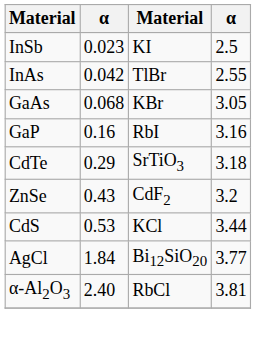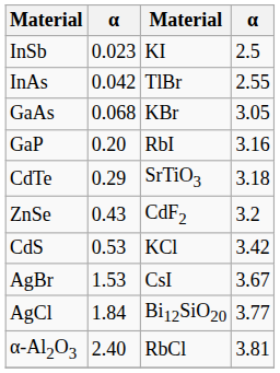 <table class="wikitable" style="margin: 1em auto">
 <tr>
 <th>Material</th>
 <th>α</th>
 <th>Material</th>
 <th>α</th>
 </tr>
 <tr>
 <td>InSb</td>
 <td>0.023</td>
 <td>KI</td>
 <td>2.5</td>
 </tr>
 <tr>
 <td>InAs</td>
 <td>0.042</td>
 <td>TlBr</td>
 <td>2.55</td>
 </tr>
 <tr>
 <td>GaAs</td>
 <td>0.068</td>
 <td>KBr</td>
 <td>3.05</td>
 </tr>
 <tr>
 <td>GaP</td>
-<td>0.16</td>
+<td>0.20</td>
 <td>RbI</td>
 <td>3.16</td>
 </tr>
 <tr>
 <td>CdTe</td>
 <td>0.29</td>
 <td>SrTiO<sub>3</sub></td>
 <td>3.18</td>
 </tr>
 <tr>
 <td>ZnSe</td>
 <td>0.43</td>
 <td>CdF<sub>2</sub></td>
 <td>3.2</td>
 </tr>
 <tr>
 <td>CdS</td>
 <td>0.53</td>
 <td>KCl</td>
-<td>3.44</td>
+<td>3.42</td>
+</tr>
+<tr>
+<td>AgBr</td>
+<td>1.53</td>
+<td>CsI</td>
+<td>3.67</td>
 </tr>
 <tr>
 <td>AgCl</td>
 <td>1.84</td>
 <td>Bi<sub>12</sub>SiO<sub>20</sub></td>
 <td>3.77</td>
 </tr>
 <tr>
 <td>α-Al<sub>2</sub>O<sub>3</sub></td>
 <td>2.40</td>
 <td>RbCl</td>
 <td>3.81</td>
 </tr>
 <tr>
 </tr>
 </table>
